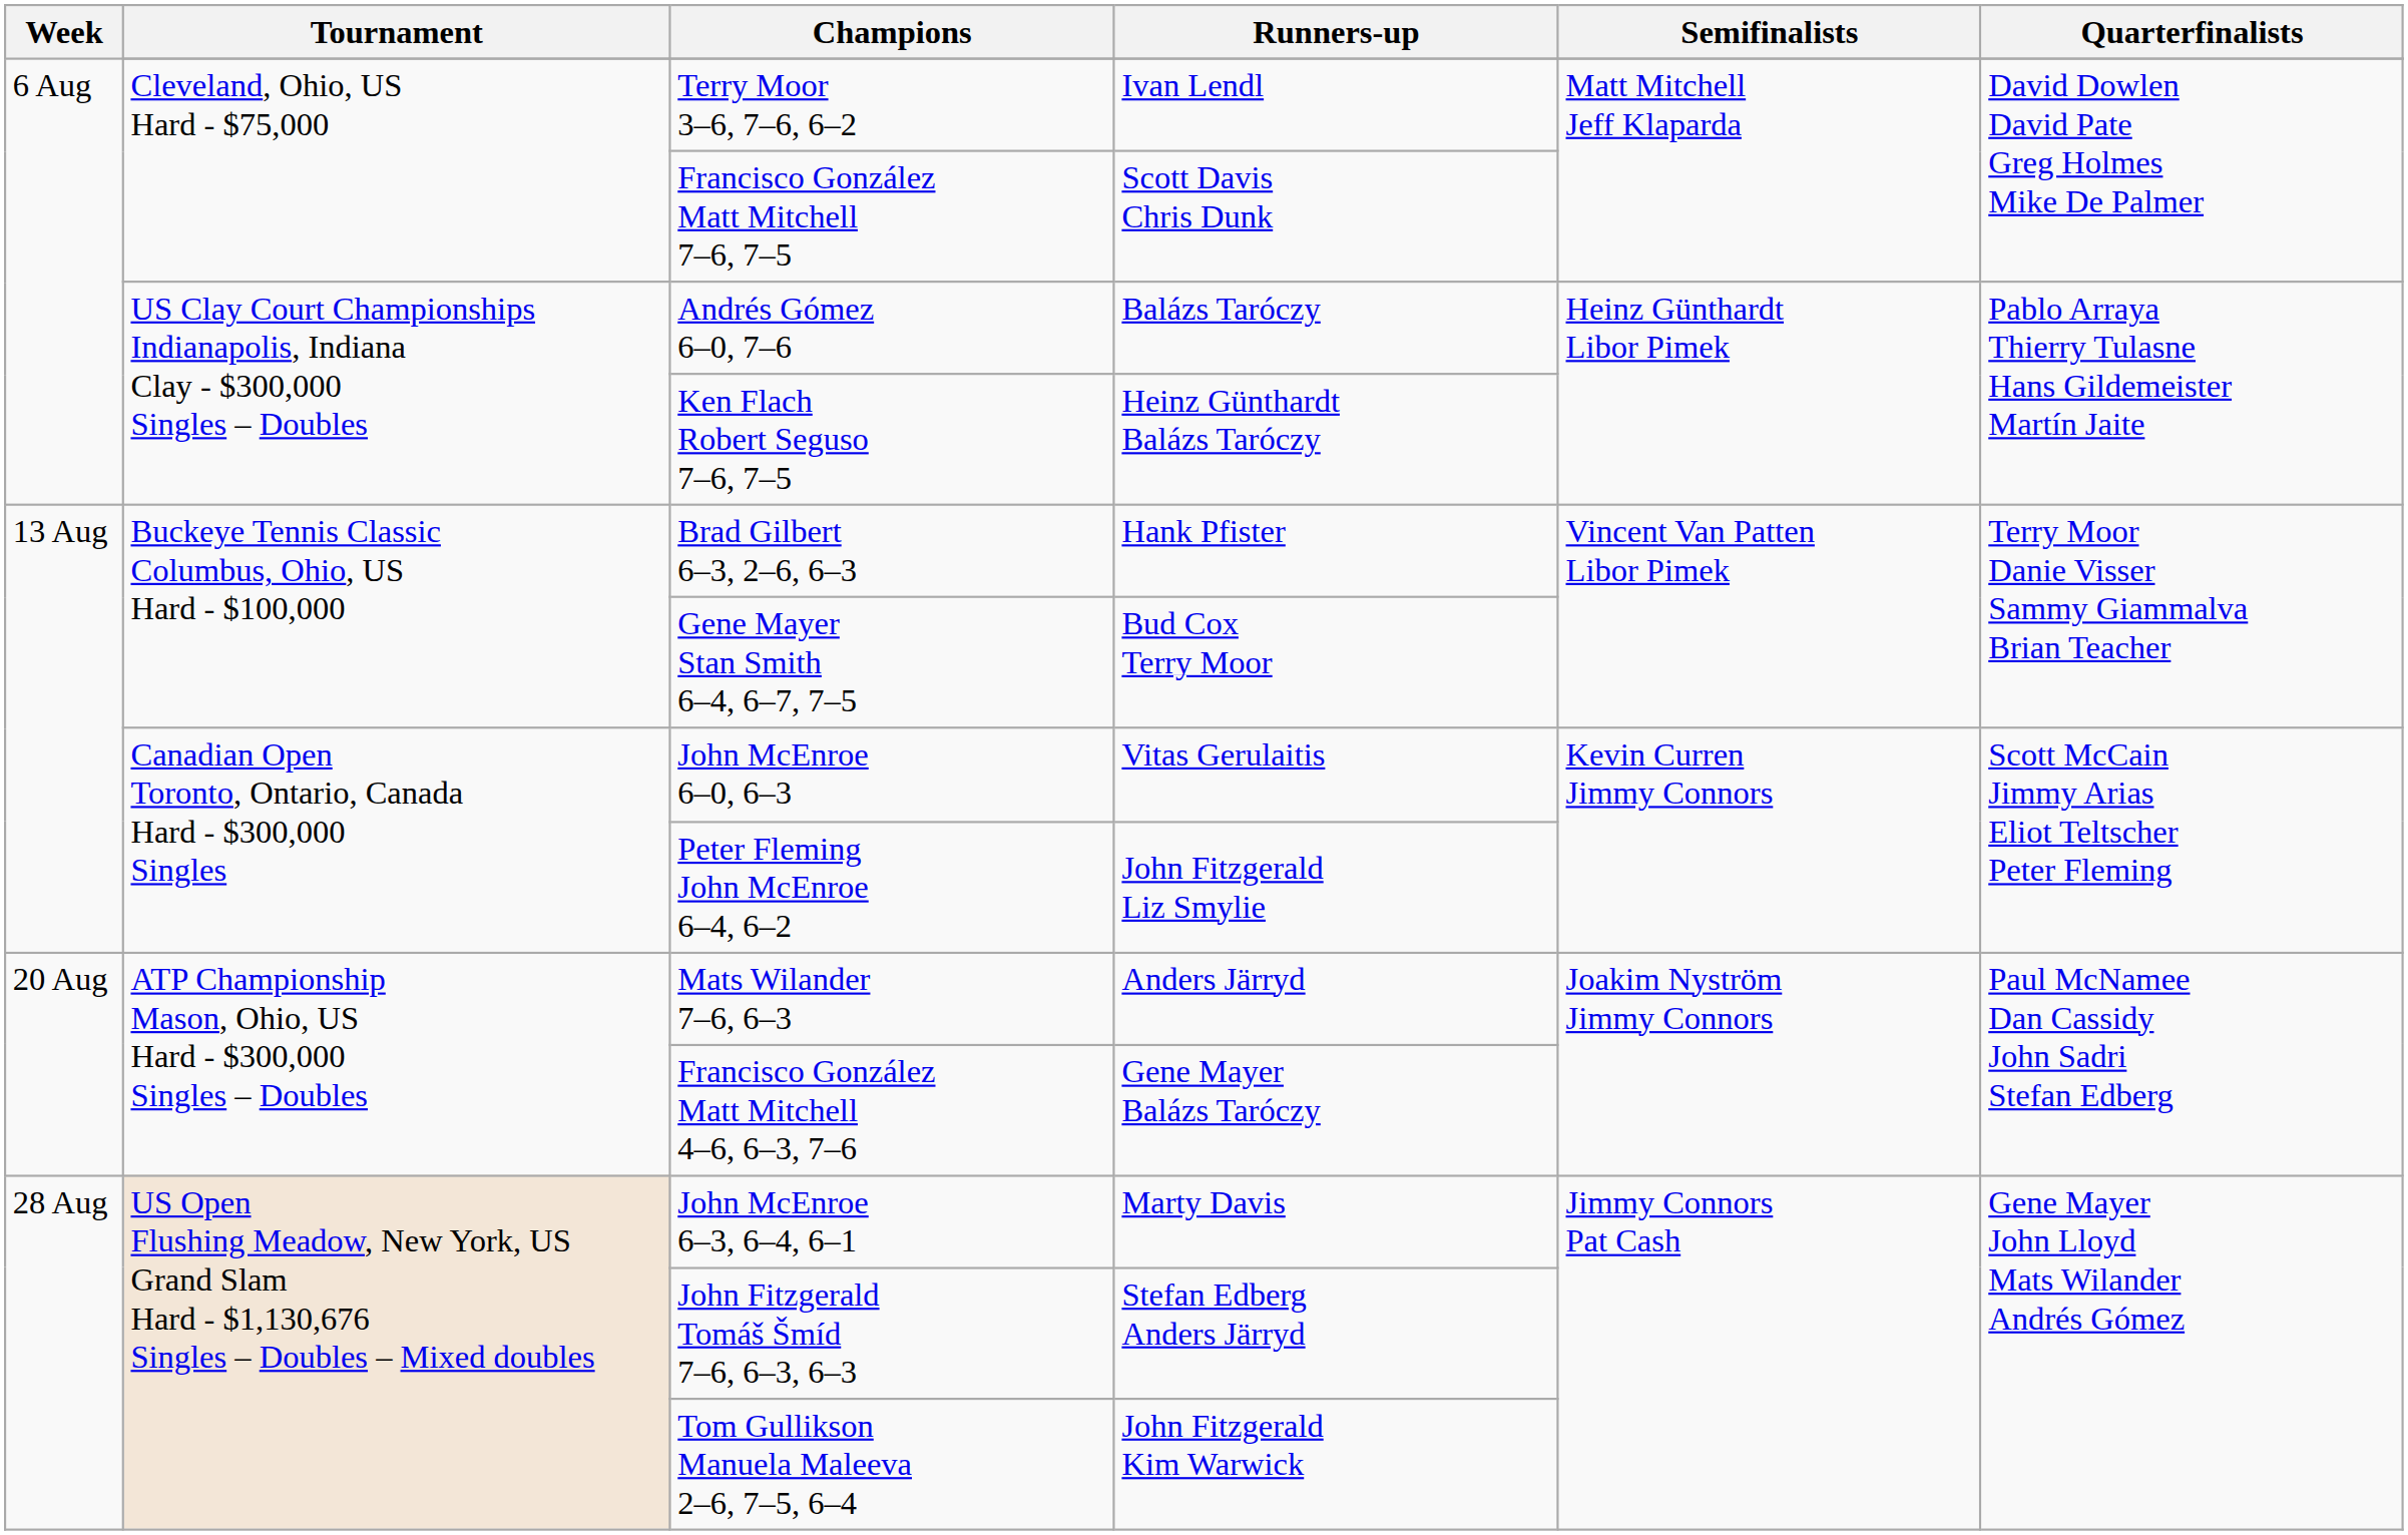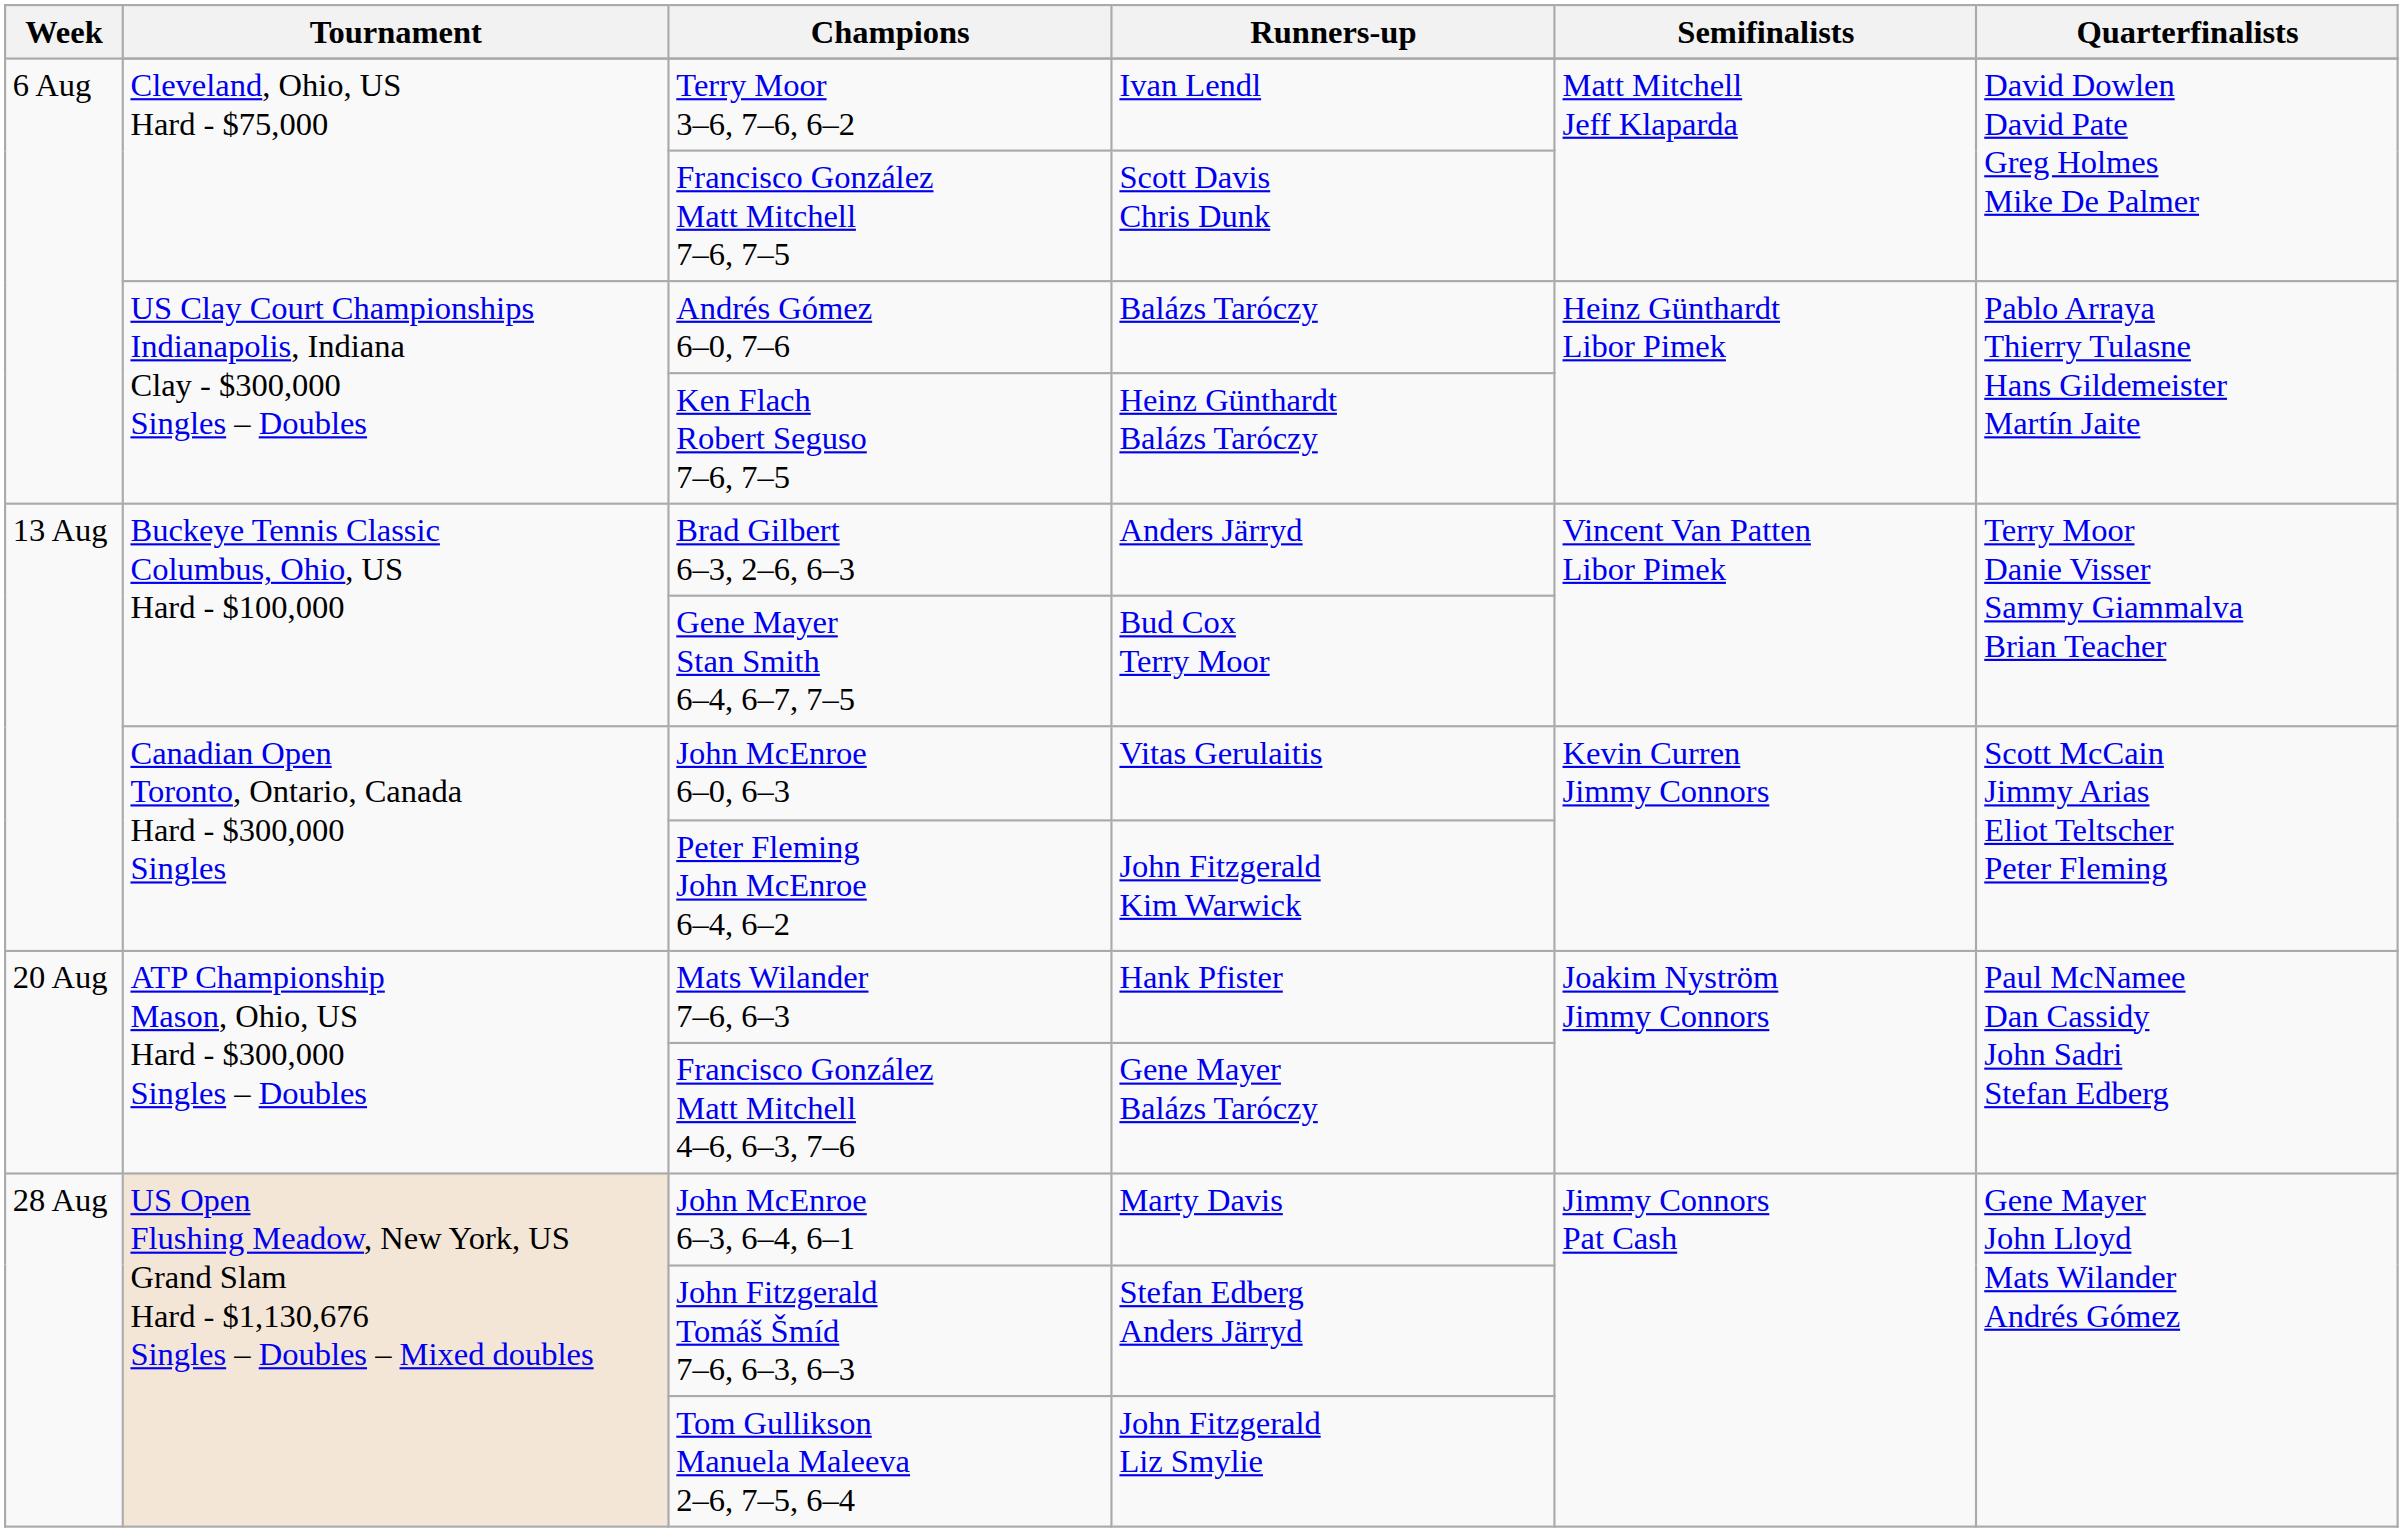 <table class=wikitable style=font-size:95%>
 <tr>
 <th style="width:48px;">Week</th>
 <th style="width:248px;">Tournament</th>
 <th style="width:200px;">Champions</th>
 <th style="width:200px;">Runners-up</th>
 <th style="width:190px;">Semifinalists</th>
 <th style="width:190px;">Quarterfinalists</th>
 </tr>
 <tr valign=top>
 <td rowspan=5>6 Aug</td>
 </tr>
 <tr valign=top>
 <td rowspan=2><a href='#'>Cleveland</a>, Ohio, US <br> Hard - $75,000</td>
 <td> <a href='#'>Terry Moor</a> <br> 3–6, 7–6, 6–2</td>
 <td> <a href='#'>Ivan Lendl</a></td>
 <td rowspan=2> <a href='#'>Matt Mitchell</a> <br>  <a href='#'>Jeff Klaparda</a></td>
 <td rowspan=2> <a href='#'>David Dowlen</a> <br>  <a href='#'>David Pate</a> <br>  <a href='#'>Greg Holmes</a> <br>  <a href='#'>Mike De Palmer</a></td>
 </tr>
 <tr valign=top>
 <td> <a href='#'>Francisco González</a> <br>  <a href='#'>Matt Mitchell</a> <br> 7–6, 7–5</td>
 <td> <a href='#'>Scott Davis</a> <br>  <a href='#'>Chris Dunk</a></td>
 </tr>
 <tr valign=top>
 <td rowspan=2><a href='#'>US Clay Court Championships</a><br> <a href='#'>Indianapolis</a>, Indiana <br> Clay - $300,000 <br> <a href='#'>Singles</a> – <a href='#'>Doubles</a></td>
 <td> <a href='#'>Andrés Gómez</a> <br> 6–0, 7–6</td>
 <td> <a href='#'>Balázs Taróczy</a></td>
 <td rowspan=2> <a href='#'>Heinz Günthardt</a> <br>  <a href='#'>Libor Pimek</a></td>
 <td rowspan=2> <a href='#'>Pablo Arraya</a> <br>  <a href='#'>Thierry Tulasne</a> <br>  <a href='#'>Hans Gildemeister</a> <br>  <a href='#'>Martín Jaite</a></td>
 </tr>
 <tr valign=top>
 <td> <a href='#'>Ken Flach</a> <br>  <a href='#'>Robert Seguso</a> <br> 7–6, 7–5</td>
 <td> <a href='#'>Heinz Günthardt</a> <br>  <a href='#'>Balázs Taróczy</a></td>
 </tr>
 <tr valign=top>
 <td rowspan=4>13 Aug</td>
 <td rowspan=2><a href='#'>Buckeye Tennis Classic</a> <br> <a href='#'>Columbus, Ohio</a>, US <br> Hard - $100,000</td>
 <td> <a href='#'>Brad Gilbert</a> <br> 6–3, 2–6, 6–3</td>
-<td> <a href='#'>Hank Pfister</a></td>
+<td> <a href='#'>Anders Järryd</a></td>
 <td rowspan=2> <a href='#'>Vincent Van Patten</a> <br>  <a href='#'>Libor Pimek</a></td>
 <td rowspan=2> <a href='#'>Terry Moor</a> <br>  <a href='#'>Danie Visser</a> <br>  <a href='#'>Sammy Giammalva</a> <br>  <a href='#'>Brian Teacher</a></td>
 </tr>
 <tr valign=top>
 <td> <a href='#'>Gene Mayer</a> <br>  <a href='#'>Stan Smith</a> <br> 6–4, 6–7, 7–5</td>
 <td> <a href='#'>Bud Cox</a> <br>  <a href='#'>Terry Moor</a></td>
 </tr>
 <tr valign=top>
 <td rowspan=2><a href='#'>Canadian Open</a><br> <a href='#'>Toronto</a>, Ontario, Canada <br> Hard - $300,000 <br> <a href='#'>Singles</a></td>
 <td> <a href='#'>John McEnroe</a> <br> 6–0, 6–3</td>
 <td> <a href='#'>Vitas Gerulaitis</a></td>
 <td rowspan=2> <a href='#'>Kevin Curren</a> <br>  <a href='#'>Jimmy Connors</a></td>
 <td rowspan=2> <a href='#'>Scott McCain</a> <br>  <a href='#'>Jimmy Arias</a> <br>  <a href='#'>Eliot Teltscher</a> <br>  <a href='#'>Peter Fleming</a></td>
 </tr>
 <tr valign=left>
 <td> <a href='#'>Peter Fleming</a> <br>  <a href='#'>John McEnroe</a> <br> 6–4, 6–2</td>
-<td> <a href='#'>John Fitzgerald</a> <br>  <a href='#'>Liz Smylie</a></td>
+<td> <a href='#'>John Fitzgerald</a> <br>  <a href='#'>Kim Warwick</a></td>
 </tr>
 <tr valign=top>
 <td rowspan=2>20 Aug</td>
 <td rowspan=2><a href='#'>ATP Championship</a> <br> <a href='#'>Mason</a>, Ohio, US <br> Hard - $300,000 <br> <a href='#'>Singles</a> – <a href='#'>Doubles</a></td>
 <td> <a href='#'>Mats Wilander</a> <br> 7–6, 6–3</td>
-<td> <a href='#'>Anders Järryd</a></td>
+<td> <a href='#'>Hank Pfister</a></td>
 <td rowspan=2> <a href='#'>Joakim Nyström</a> <br>  <a href='#'>Jimmy Connors</a></td>
 <td rowspan=2> <a href='#'>Paul McNamee</a> <br>  <a href='#'>Dan Cassidy</a> <br>  <a href='#'>John Sadri</a> <br>  <a href='#'>Stefan Edberg</a></td>
 </tr>
 <tr valign=top>
 <td> <a href='#'>Francisco González</a> <br>  <a href='#'>Matt Mitchell</a> <br> 4–6, 6–3, 7–6</td>
 <td> <a href='#'>Gene Mayer</a> <br>  <a href='#'>Balázs Taróczy</a></td>
 </tr>
 <tr valign=top>
 <td rowspan=3>28 Aug</td>
 <td style="background:#f3e6d7;" rowspan=3><a href='#'>US Open</a><br> <a href='#'>Flushing Meadow</a>, New York, US <br> Grand Slam <br> Hard - $1,130,676 <br> <a href='#'>Singles</a> – <a href='#'>Doubles</a> – <a href='#'>Mixed doubles</a></td>
 <td> <a href='#'>John McEnroe</a> <br> 6–3, 6–4, 6–1</td>
 <td> <a href='#'>Marty Davis</a></td>
 <td rowspan=3> <a href='#'>Jimmy Connors</a> <br>  <a href='#'>Pat Cash</a></td>
 <td rowspan=3> <a href='#'>Gene Mayer</a> <br>  <a href='#'>John Lloyd</a> <br>  <a href='#'>Mats Wilander</a> <br>  <a href='#'>Andrés Gómez</a></td>
 </tr>
 <tr valign=top>
 <td> <a href='#'>John Fitzgerald</a> <br>  <a href='#'>Tomáš Šmíd</a> <br> 7–6, 6–3, 6–3</td>
 <td> <a href='#'>Stefan Edberg</a> <br>  <a href='#'>Anders Järryd</a></td>
 </tr>
 <tr valign=top>
 <td> <a href='#'>Tom Gullikson</a> <br>  <a href='#'>Manuela Maleeva</a> <br> 2–6, 7–5, 6–4</td>
-<td> <a href='#'>John Fitzgerald</a> <br>  <a href='#'>Kim Warwick</a></td>
+<td> <a href='#'>John Fitzgerald</a> <br>  <a href='#'>Liz Smylie</a></td>
 </tr>
 </table>
